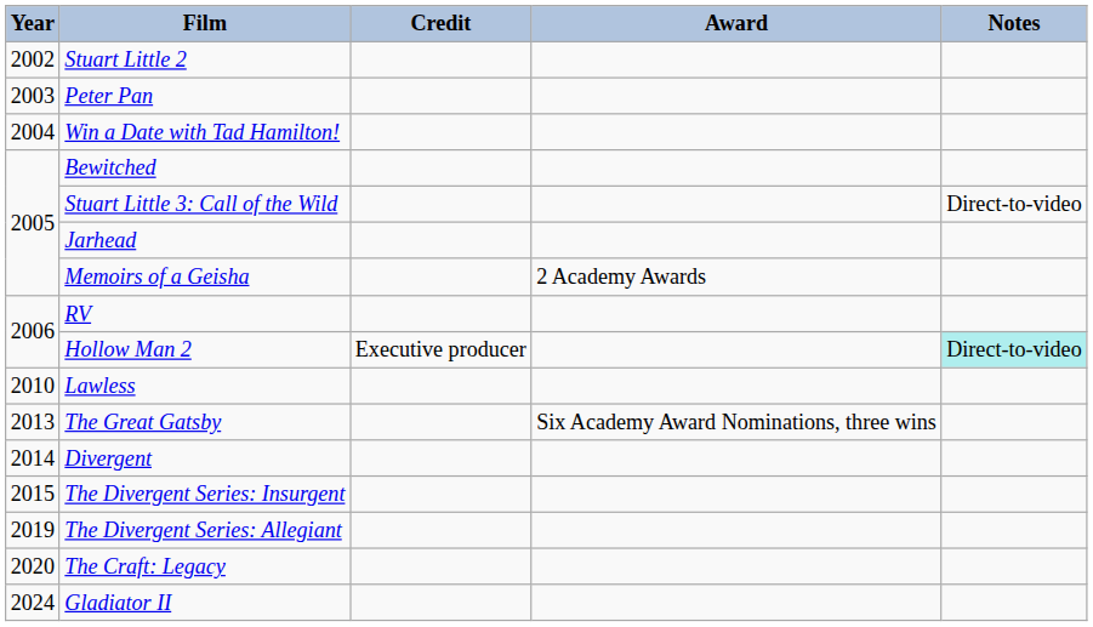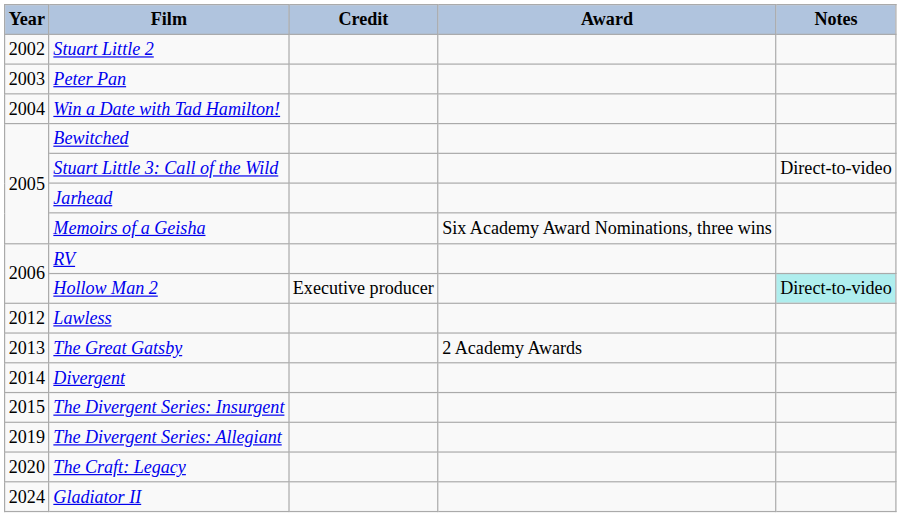 <table class="wikitable" style="font-size:95%;">
 <tr>
 <th style="background:#B0C4DE;">Year</th>
 <th style="background:#B0C4DE;">Film</th>
 <th style="background:#B0C4DE;">Credit</th>
 <th style="background:#B0C4DE;">Award</th>
 <th style="background:#B0C4DE;">Notes</th>
 </tr>
 <tr>
 <td>2002</td>
 <td><em><a href='#'>Stuart Little 2</a></em></td>
 <td></td>
 <td></td>
 <td></td>
 </tr>
 <tr>
 <td>2003</td>
 <td><em><a href='#'>Peter Pan</a></em></td>
 <td></td>
 <td></td>
 <td></td>
 </tr>
 <tr>
 <td>2004</td>
 <td><em><a href='#'>Win a Date with Tad Hamilton!</a></em></td>
 <td></td>
 <td></td>
 <td></td>
 </tr>
 <tr>
 <td rowspan=4>2005</td>
 <td><em><a href='#'>Bewitched</a></em></td>
 <td></td>
 <td></td>
 <td></td>
 </tr>
 <tr>
 <td><em><a href='#'>Stuart Little 3: Call of the Wild</a></em></td>
 <td></td>
 <td></td>
 <td>Direct-to-video</td>
 </tr>
 <tr>
 <td><em><a href='#'>Jarhead</a></em></td>
 <td></td>
 <td></td>
 <td></td>
 </tr>
 <tr>
 <td><em><a href='#'>Memoirs of a Geisha</a></em></td>
 <td></td>
-<td>2 Academy Awards</td>
+<td>Six Academy Award Nominations, three wins</td>
 <td></td>
 </tr>
 <tr>
 <td rowspan=2>2006</td>
 <td><em><a href='#'>RV</a></em></td>
 <td></td>
 <td></td>
 <td></td>
 </tr>
 <tr>
 <td><em><a href='#'>Hollow Man 2</a></em></td>
 <td>Executive producer</td>
 <td></td>
 <td style="background: paleturquoise;">Direct-to-video</td>
 </tr>
 <tr>
-<td>2010</td>
+<td>2012</td>
 <td><em><a href='#'>Lawless</a></em></td>
 <td></td>
 <td></td>
 <td></td>
 </tr>
 <tr>
 <td>2013</td>
 <td><em><a href='#'>The Great Gatsby</a></em></td>
 <td></td>
-<td>Six Academy Award Nominations, three wins</td>
+<td>2 Academy Awards</td>
 <td></td>
 </tr>
 <tr>
 <td>2014</td>
 <td><em><a href='#'>Divergent</a></em></td>
 <td></td>
 <td></td>
 <td></td>
 </tr>
 <tr>
 <td>2015</td>
 <td><em><a href='#'>The Divergent Series: Insurgent</a></em></td>
 <td></td>
 <td></td>
 <td></td>
 </tr>
 <tr>
 <td>2019</td>
 <td><em><a href='#'>The Divergent Series: Allegiant</a></em></td>
 <td></td>
 <td></td>
 <td></td>
 </tr>
 <tr>
 <td>2020</td>
 <td><em><a href='#'>The Craft: Legacy</a></em></td>
 <td></td>
 <td></td>
 <td></td>
 </tr>
 <tr>
 <td>2024</td>
 <td><em><a href='#'>Gladiator II</a></em></td>
 <td></td>
 <td></td>
 <td></td>
 </tr>
 </table>
